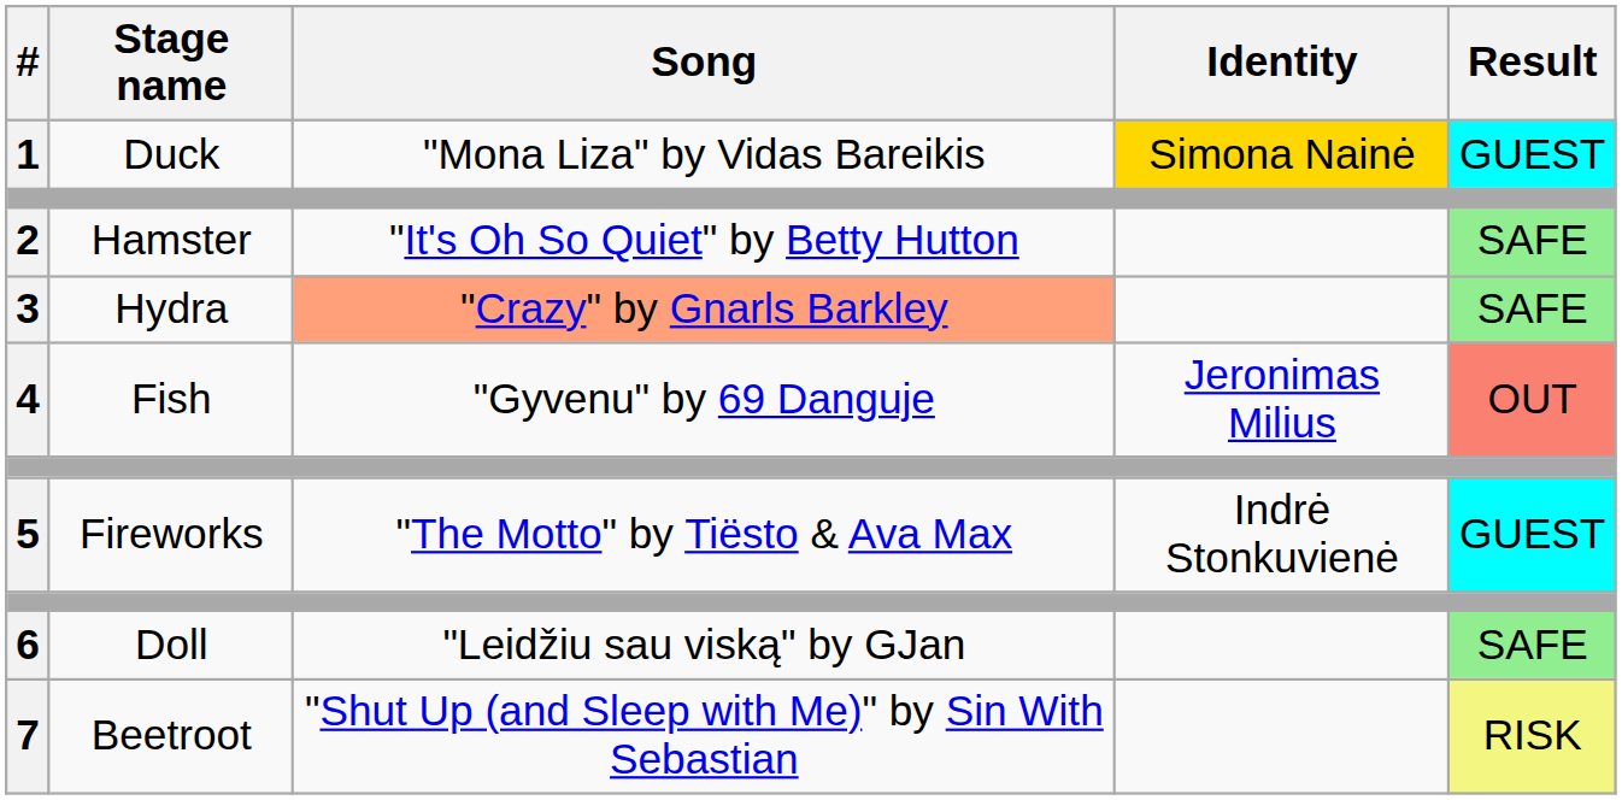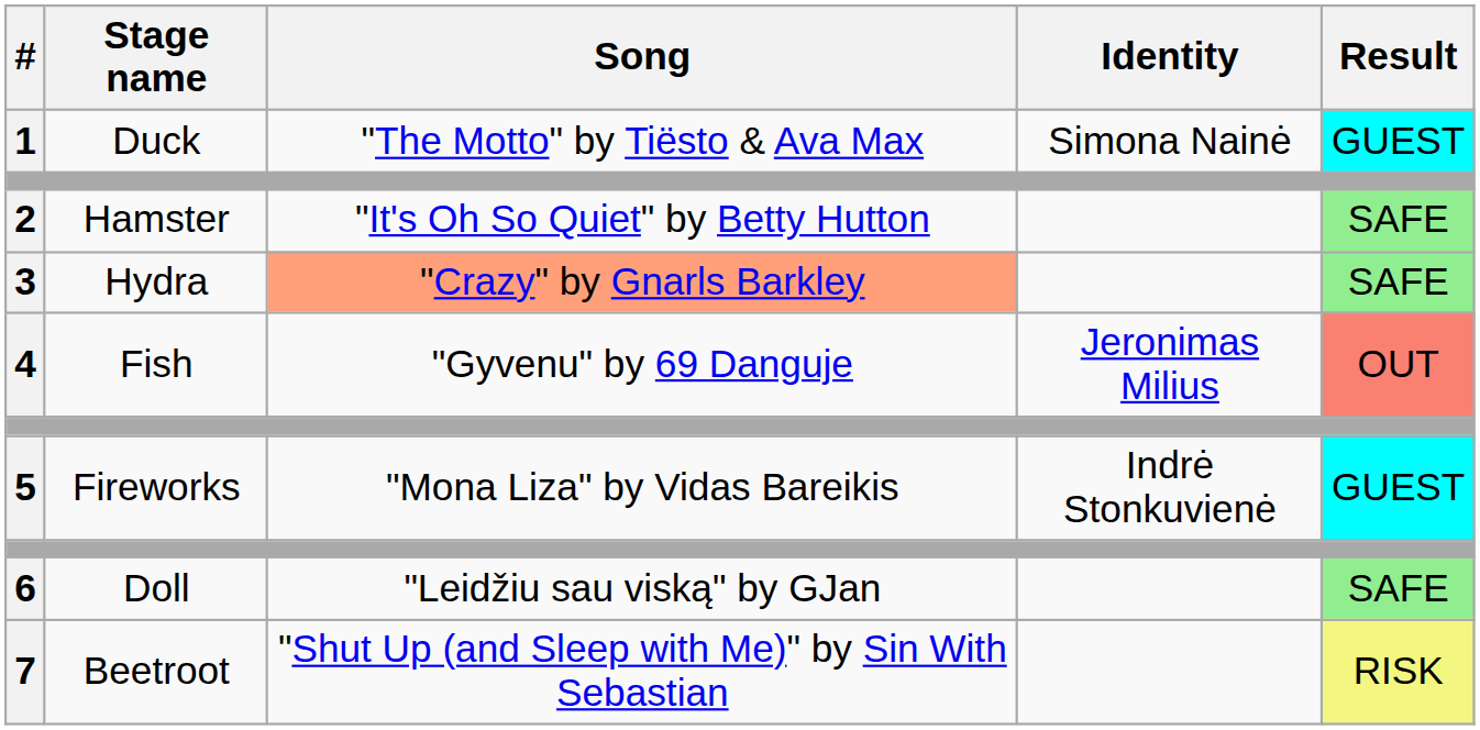 <table class="wikitable plainrowheaders" style="text-align: center;">
 <tr>
 <th>#</th>
 <th>Stage name</th>
 <th>Song</th>
 <th>Identity</th>
 <th>Result</th>
 </tr>
 <tr>
 <th>1</th>
 <td>Duck</td>
-<td>"Mona Liza" by Vidas Bareikis</td>
-<td style="background: gold;">Simona Nainė</td>
+<td>"<a href='#'>The Motto</a>" by <a href='#'>Tiësto</a> & <a href='#'>Ava Max</a></td>
+<td>Simona Nainė</td>
 <td bgcolor=#00ffff>GUEST</td>
 </tr>
 <tr>
 <td colspan="5" style="background:darkgray"></td>
 </tr>
 <tr>
 <th>2</th>
 <td>Hamster</td>
 <td>"<a href='#'>It's Oh So Quiet</a>" by <a href='#'>Betty Hutton</a></td>
 <td></td>
 <td bgcolor="lightgreen">SAFE</td>
 </tr>
 <tr>
 <th>3</th>
 <td>Hydra</td>
 <td style="background: lightsalmon;">"<a href='#'>Crazy</a>" by <a href='#'>Gnarls Barkley</a></td>
 <td></td>
 <td bgcolor="lightgreen">SAFE</td>
 </tr>
 <tr>
 <th>4</th>
 <td>Fish</td>
 <td>"Gyvenu" by <a href='#'>69 Danguje</a></td>
 <td><a href='#'>Jeronimas Milius</a></td>
 <td bgcolor="salmon">OUT</td>
 </tr>
 <tr>
 <td colspan="5" style="background:darkgray"></td>
 </tr>
 <tr>
 <th>5</th>
 <td>Fireworks</td>
-<td>"<a href='#'>The Motto</a>" by <a href='#'>Tiësto</a> & <a href='#'>Ava Max</a></td>
+<td>"Mona Liza" by Vidas Bareikis</td>
 <td>Indrė Stonkuvienė</td>
 <td bgcolor=#00ffff>GUEST</td>
 </tr>
 <tr>
 <td colspan="5" style="background:darkgray"></td>
 </tr>
 <tr>
 <th>6</th>
 <td>Doll</td>
 <td>"Leidžiu sau viską" by GJan</td>
 <td></td>
 <td bgcolor="lightgreen">SAFE</td>
 </tr>
 <tr>
 <th>7</th>
 <td>Beetroot</td>
 <td>"<a href='#'>Shut Up (and Sleep with Me)</a>" by <a href='#'>Sin With Sebastian</a></td>
 <td></td>
 <td bgcolor="F3F781">RISK</td>
 </tr>
 </table>
